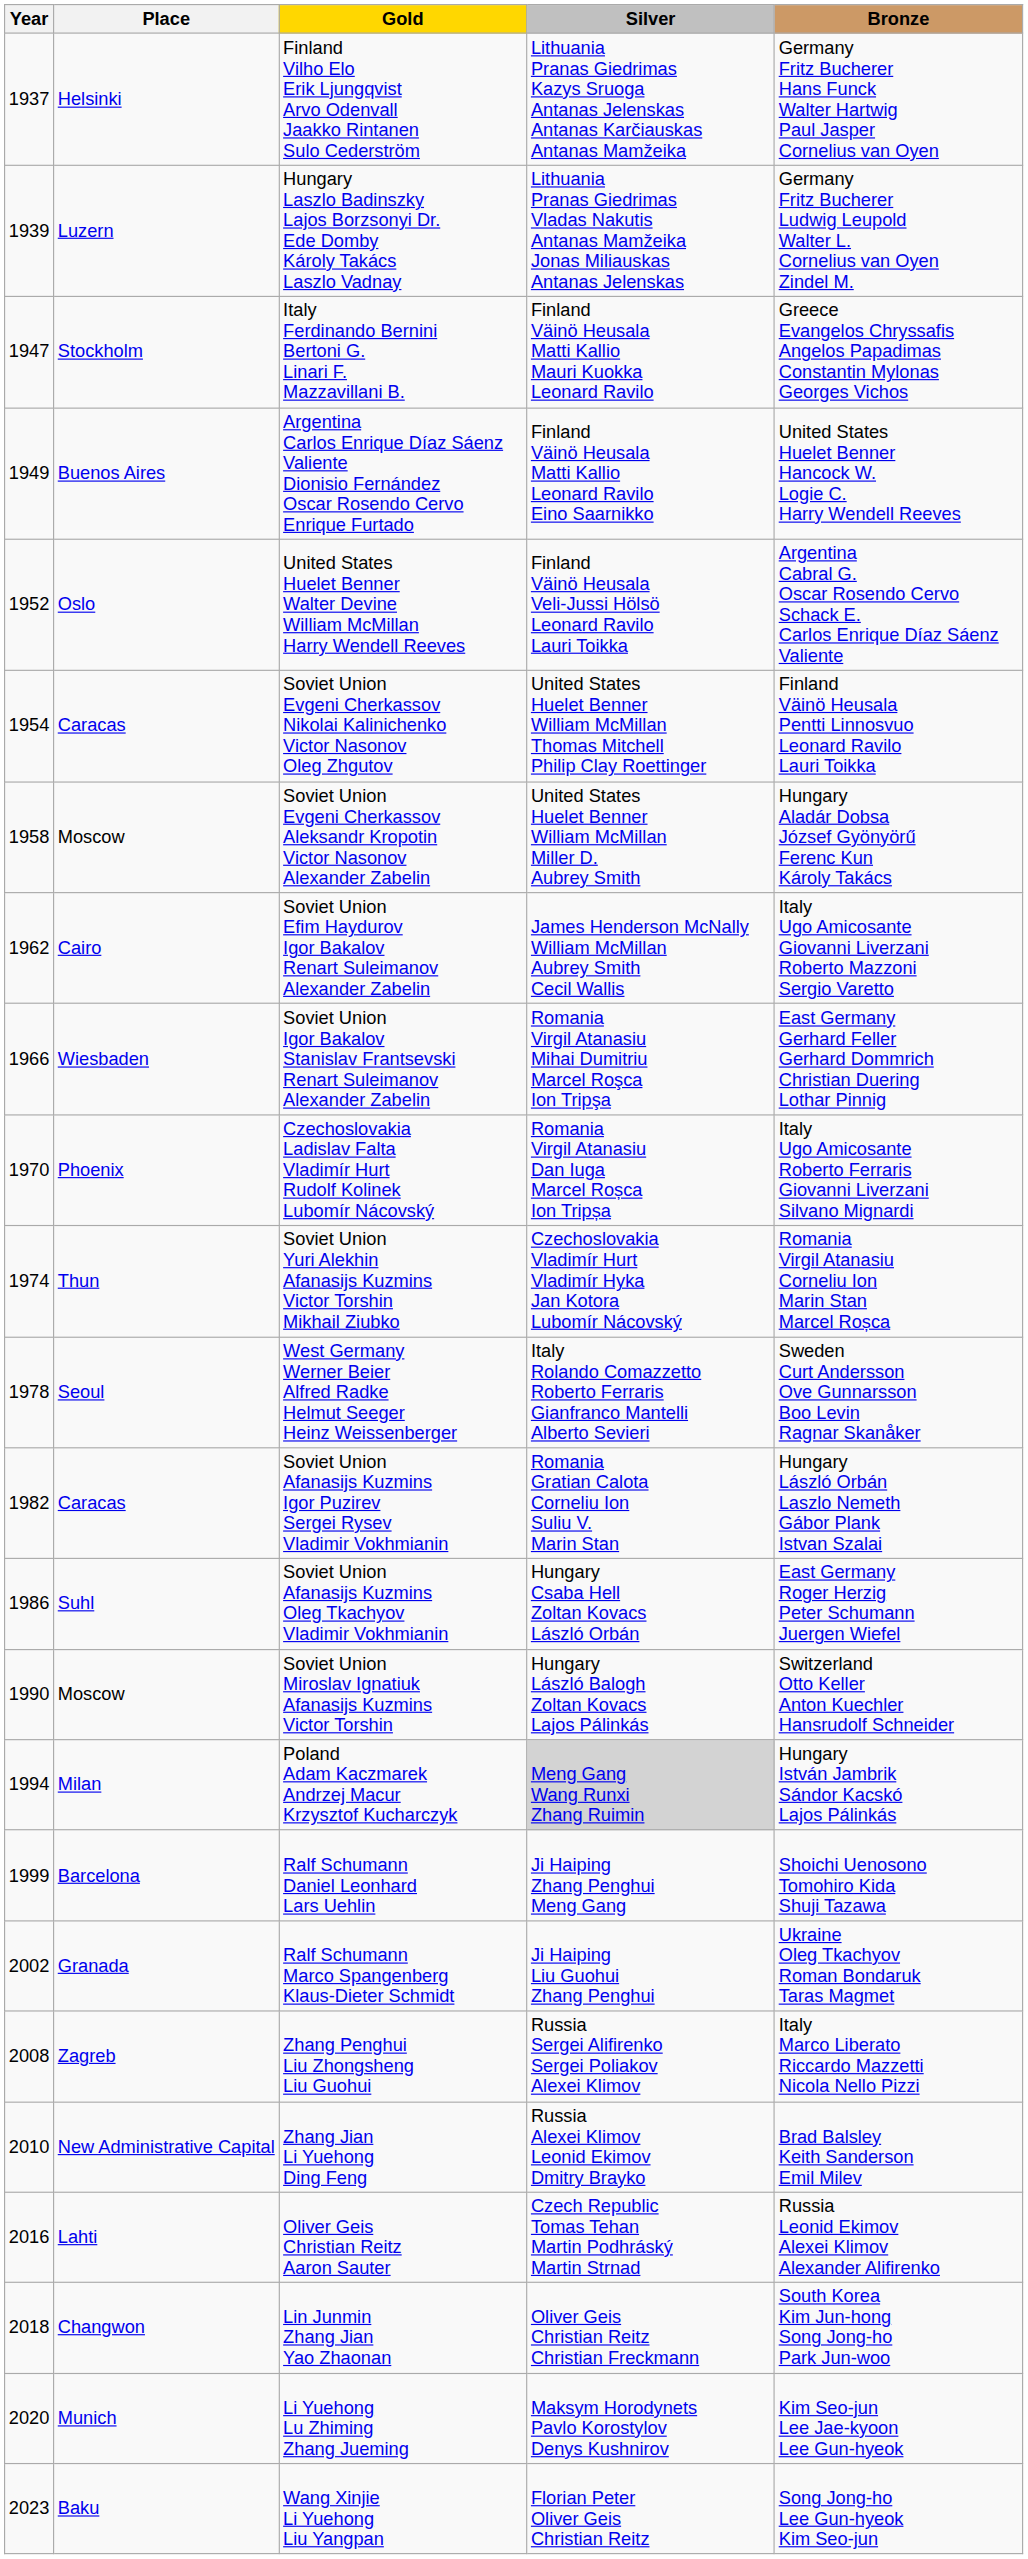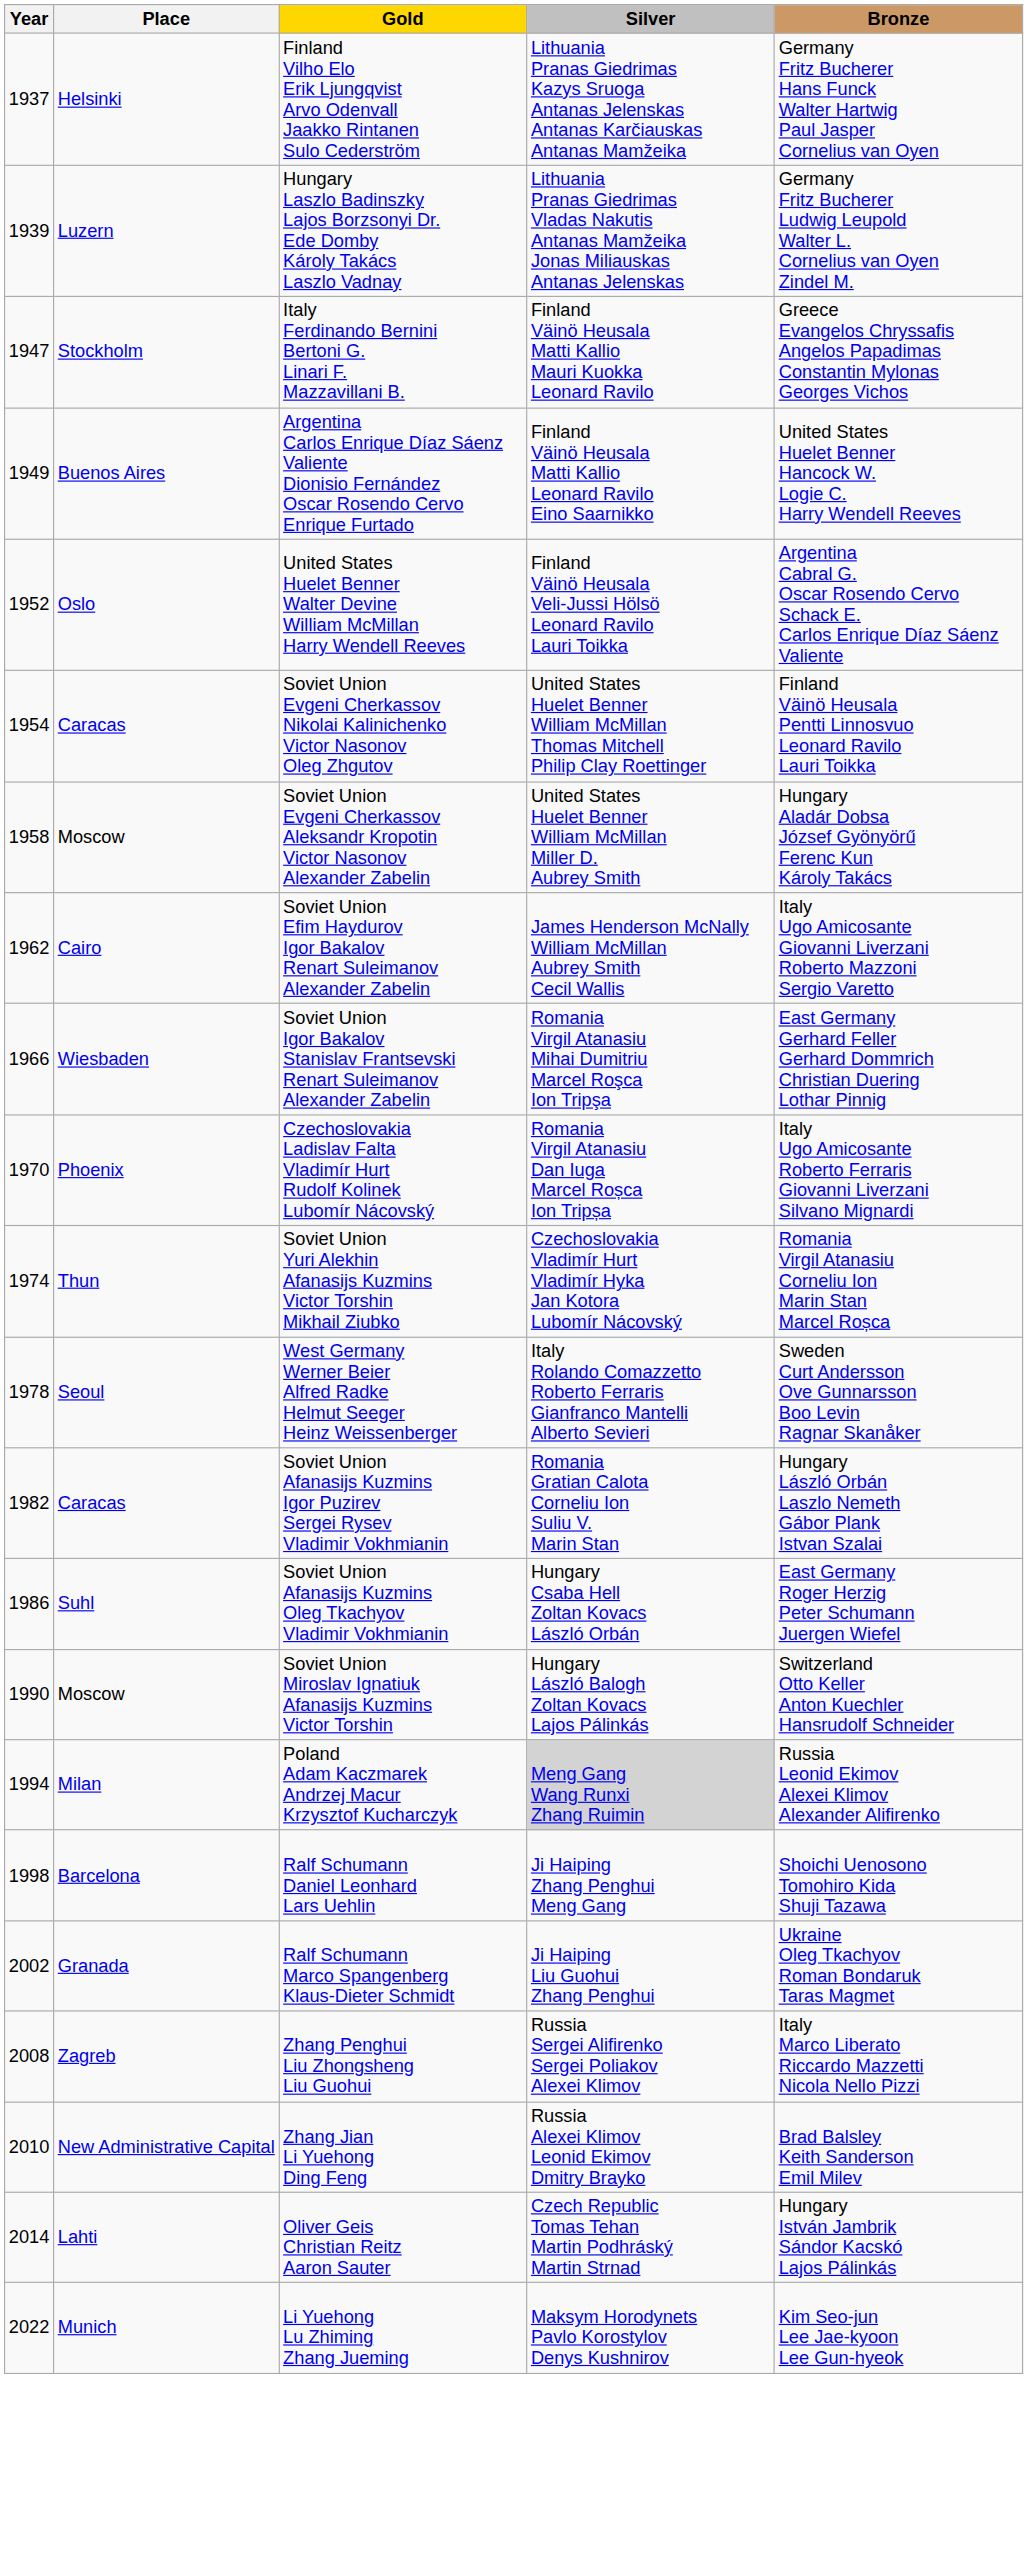 <table class="wikitable">
 <tr>
 <th>Year</th>
 <th>Place</th>
 <th style="background:gold"    width="210">Gold</th>
 <th style="background:silver"  width="210">Silver</th>
 <th style="background:#cc9966" width="210">Bronze</th>
 </tr>
 <tr>
 <td>1937</td>
 <td> <a href='#'>Helsinki</a></td>
 <td> Finland<br><a href='#'>Vilho Elo</a><br><a href='#'>Erik Ljungqvist</a><br><a href='#'>Arvo Odenvall</a><br><a href='#'>Jaakko Rintanen</a><br><a href='#'>Sulo Cederström</a></td>
 <td> <a href='#'>Lithuania</a><br><a href='#'>Pranas Giedrimas</a><br><a href='#'>Kazys Sruoga</a><br><a href='#'>Antanas Jelenskas</a><br><a href='#'>Antanas Karčiauskas</a><br><a href='#'>Antanas Mamžeika</a></td>
 <td> Germany<br><a href='#'>Fritz Bucherer</a><br><a href='#'>Hans Funck</a><br><a href='#'>Walter Hartwig</a><br><a href='#'>Paul Jasper</a><br><a href='#'>Cornelius van Oyen</a></td>
 </tr>
 <tr>
 <td>1939</td>
 <td> <a href='#'>Luzern</a></td>
 <td> Hungary<br><a href='#'>Laszlo Badinszky</a><br><a href='#'>Lajos Borzsonyi Dr.</a><br><a href='#'>Ede Domby</a><br><a href='#'>Károly Takács</a><br><a href='#'>Laszlo Vadnay</a></td>
 <td> <a href='#'>Lithuania</a><br><a href='#'>Pranas Giedrimas</a><br><a href='#'>Vladas Nakutis</a><br><a href='#'>Antanas Mamžeika</a><br><a href='#'>Jonas Miliauskas</a><br><a href='#'>Antanas Jelenskas</a></td>
 <td> Germany<br><a href='#'>Fritz Bucherer</a><br><a href='#'>Ludwig Leupold</a><br><a href='#'>Walter L.</a><br><a href='#'>Cornelius van Oyen</a><br><a href='#'>Zindel M.</a></td>
 </tr>
 <tr>
 <td>1947</td>
 <td> <a href='#'>Stockholm</a></td>
 <td> Italy<br><a href='#'>Ferdinando Bernini</a><br><a href='#'>Bertoni G.</a><br><a href='#'>Linari F.</a><br><a href='#'>Mazzavillani B.</a></td>
 <td> Finland<br><a href='#'>Väinö Heusala</a><br><a href='#'>Matti Kallio</a><br><a href='#'>Mauri Kuokka</a><br><a href='#'>Leonard Ravilo</a></td>
 <td> Greece<br><a href='#'>Evangelos Chryssafis</a><br><a href='#'>Angelos Papadimas</a><br><a href='#'>Constantin Mylonas</a><br><a href='#'>Georges Vichos</a></td>
 </tr>
 <tr>
 <td>1949</td>
 <td> <a href='#'>Buenos Aires</a></td>
 <td> <a href='#'>Argentina</a><br><a href='#'>Carlos Enrique Díaz Sáenz Valiente</a><br><a href='#'>Dionisio Fernández</a><br><a href='#'>Oscar Rosendo Cervo</a><br><a href='#'>Enrique Furtado</a></td>
 <td> Finland<br><a href='#'>Väinö Heusala</a><br><a href='#'>Matti Kallio</a><br><a href='#'>Leonard Ravilo</a><br><a href='#'>Eino Saarnikko</a></td>
 <td> United States<br><a href='#'>Huelet Benner</a><br><a href='#'>Hancock W.</a><br><a href='#'>Logie C.</a><br><a href='#'>Harry Wendell Reeves</a></td>
 </tr>
 <tr>
 <td>1952</td>
 <td> <a href='#'>Oslo</a></td>
 <td> United States<br><a href='#'>Huelet Benner</a><br><a href='#'>Walter Devine</a><br><a href='#'>William McMillan</a><br><a href='#'>Harry Wendell Reeves</a></td>
 <td> Finland<br><a href='#'>Väinö Heusala</a><br><a href='#'>Veli-Jussi Hölsö</a><br><a href='#'>Leonard Ravilo</a><br><a href='#'>Lauri Toikka</a></td>
 <td> <a href='#'>Argentina</a><br><a href='#'>Cabral G.</a><br><a href='#'>Oscar Rosendo Cervo</a><br><a href='#'>Schack E.</a><br><a href='#'>Carlos Enrique Díaz Sáenz Valiente</a></td>
 </tr>
 <tr>
 <td>1954</td>
 <td> <a href='#'>Caracas</a></td>
 <td> Soviet Union<br><a href='#'>Evgeni Cherkassov</a><br><a href='#'>Nikolai Kalinichenko</a><br><a href='#'>Victor Nasonov</a><br><a href='#'>Oleg Zhgutov</a></td>
 <td> United States<br><a href='#'>Huelet Benner</a><br><a href='#'>William McMillan</a><br><a href='#'>Thomas Mitchell</a><br><a href='#'>Philip Clay Roettinger</a></td>
 <td> Finland<br><a href='#'>Väinö Heusala</a><br><a href='#'>Pentti Linnosvuo</a><br><a href='#'>Leonard Ravilo</a><br><a href='#'>Lauri Toikka</a></td>
 </tr>
 <tr>
 <td>1958</td>
 <td> Moscow</td>
 <td> Soviet Union<br><a href='#'>Evgeni Cherkassov</a><br><a href='#'>Aleksandr Kropotin</a><br><a href='#'>Victor Nasonov</a><br><a href='#'>Alexander Zabelin</a></td>
 <td> United States<br><a href='#'>Huelet Benner</a><br><a href='#'>William McMillan</a><br><a href='#'>Miller D.</a><br><a href='#'>Aubrey Smith</a></td>
 <td> Hungary<br><a href='#'>Aladár Dobsa</a><br><a href='#'>József Gyönyörű</a><br><a href='#'>Ferenc Kun</a><br><a href='#'>Károly Takács</a></td>
 </tr>
 <tr>
 <td>1962</td>
 <td> <a href='#'>Cairo</a></td>
 <td> Soviet Union<br><a href='#'>Efim Haydurov</a><br><a href='#'>Igor Bakalov</a><br><a href='#'>Renart Suleimanov</a><br><a href='#'>Alexander Zabelin</a></td>
 <td><br><a href='#'>James Henderson McNally</a><br><a href='#'>William McMillan</a><br><a href='#'>Aubrey Smith</a><br><a href='#'>Cecil Wallis</a></td>
 <td> Italy<br><a href='#'>Ugo Amicosante</a><br><a href='#'>Giovanni Liverzani</a><br><a href='#'>Roberto Mazzoni</a><br><a href='#'>Sergio Varetto</a></td>
 </tr>
 <tr>
 <td>1966</td>
 <td> <a href='#'>Wiesbaden</a></td>
 <td> Soviet Union<br><a href='#'>Igor Bakalov</a><br><a href='#'>Stanislav Frantsevski</a><br><a href='#'>Renart Suleimanov</a><br><a href='#'>Alexander Zabelin</a></td>
 <td> <a href='#'>Romania</a><br><a href='#'>Virgil Atanasiu</a><br><a href='#'>Mihai Dumitriu</a><br><a href='#'>Marcel Roşca</a><br><a href='#'>Ion Tripşa</a></td>
 <td> <a href='#'>East Germany</a><br><a href='#'>Gerhard Feller</a><br><a href='#'>Gerhard Dommrich</a><br><a href='#'>Christian Duering</a><br><a href='#'>Lothar Pinnig</a></td>
 </tr>
 <tr>
 <td>1970</td>
 <td> <a href='#'>Phoenix</a></td>
 <td> <a href='#'>Czechoslovakia</a><br><a href='#'>Ladislav Falta</a><br><a href='#'>Vladimír Hurt</a><br><a href='#'>Rudolf Kolinek</a><br><a href='#'>Lubomír Nácovský</a></td>
 <td> <a href='#'>Romania</a><br><a href='#'>Virgil Atanasiu</a><br><a href='#'>Dan Iuga</a><br><a href='#'>Marcel Roșca</a><br><a href='#'>Ion Tripșa</a></td>
 <td> Italy<br><a href='#'>Ugo Amicosante</a><br><a href='#'>Roberto Ferraris</a><br><a href='#'>Giovanni Liverzani</a><br><a href='#'>Silvano Mignardi</a></td>
 </tr>
 <tr>
 <td>1974</td>
 <td> <a href='#'>Thun</a></td>
 <td> Soviet Union<br><a href='#'>Yuri Alekhin</a><br><a href='#'>Afanasijs Kuzmins</a><br><a href='#'>Victor Torshin</a><br><a href='#'>Mikhail Ziubko</a></td>
 <td> <a href='#'>Czechoslovakia</a><br><a href='#'>Vladimír Hurt</a><br><a href='#'>Vladimír Hyka</a><br><a href='#'>Jan Kotora</a><br><a href='#'>Lubomír Nácovský</a></td>
 <td> <a href='#'>Romania</a><br><a href='#'>Virgil Atanasiu</a><br><a href='#'>Corneliu Ion</a><br><a href='#'>Marin Stan</a><br><a href='#'>Marcel Roșca</a></td>
 </tr>
 <tr>
 <td>1978</td>
 <td> <a href='#'>Seoul</a></td>
 <td> <a href='#'>West Germany</a><br><a href='#'>Werner Beier</a><br><a href='#'>Alfred Radke</a><br><a href='#'>Helmut Seeger</a><br><a href='#'>Heinz Weissenberger</a></td>
 <td> Italy<br><a href='#'>Rolando Comazzetto</a><br><a href='#'>Roberto Ferraris</a><br><a href='#'>Gianfranco Mantelli</a><br><a href='#'>Alberto Sevieri</a></td>
 <td> Sweden<br><a href='#'>Curt Andersson</a><br><a href='#'>Ove Gunnarsson</a><br><a href='#'>Boo Levin</a><br><a href='#'>Ragnar Skanåker</a></td>
 </tr>
 <tr>
 <td>1982</td>
 <td> <a href='#'>Caracas</a></td>
 <td> Soviet Union<br><a href='#'>Afanasijs Kuzmins</a><br><a href='#'>Igor Puzirev</a><br><a href='#'>Sergei Rysev</a><br><a href='#'>Vladimir Vokhmianin</a></td>
 <td> <a href='#'>Romania</a><br><a href='#'>Gratian Calota</a><br><a href='#'>Corneliu Ion</a><br><a href='#'>Suliu V.</a><br><a href='#'>Marin Stan</a></td>
 <td> Hungary<br><a href='#'>László Orbán</a><br><a href='#'>Laszlo Nemeth</a><br><a href='#'>Gábor Plank</a><br><a href='#'>Istvan Szalai</a></td>
 </tr>
 <tr>
 <td>1986</td>
 <td> <a href='#'>Suhl</a></td>
 <td> Soviet Union<br><a href='#'>Afanasijs Kuzmins</a><br><a href='#'>Oleg Tkachyov</a><br><a href='#'>Vladimir Vokhmianin</a></td>
 <td> Hungary<br><a href='#'>Csaba Hell</a><br><a href='#'>Zoltan Kovacs</a><br><a href='#'>László Orbán</a></td>
 <td> <a href='#'>East Germany</a><br><a href='#'>Roger Herzig</a><br><a href='#'>Peter Schumann</a><br><a href='#'>Juergen Wiefel</a></td>
 </tr>
 <tr>
 <td>1990</td>
 <td> Moscow</td>
 <td> Soviet Union<br><a href='#'>Miroslav Ignatiuk</a><br><a href='#'>Afanasijs Kuzmins</a><br><a href='#'>Victor Torshin</a></td>
 <td> Hungary<br><a href='#'>László Balogh</a><br><a href='#'>Zoltan Kovacs</a><br><a href='#'>Lajos Pálinkás</a></td>
 <td> Switzerland<br><a href='#'>Otto Keller</a><br><a href='#'>Anton Kuechler</a><br><a href='#'>Hansrudolf Schneider</a></td>
 </tr>
 <tr>
 <td>1994</td>
 <td> <a href='#'>Milan</a></td>
 <td> Poland<br><a href='#'>Adam Kaczmarek</a><br><a href='#'>Andrzej Macur</a><br><a href='#'>Krzysztof Kucharczyk</a></td>
 <td style="background: lightgrey;"><br><a href='#'>Meng Gang</a><br><a href='#'>Wang Runxi</a><br><a href='#'>Zhang Ruimin</a></td>
-<td> Hungary<br><a href='#'>István Jambrik</a><br><a href='#'>Sándor Kacskó</a><br><a href='#'>Lajos Pálinkás</a></td>
+<td> Russia<br><a href='#'>Leonid Ekimov</a><br><a href='#'>Alexei Klimov</a><br><a href='#'>Alexander Alifirenko</a></td>
 </tr>
 <tr>
-<td>1999</td>
+<td>1998</td>
 <td> <a href='#'>Barcelona</a></td>
 <td><br><a href='#'>Ralf Schumann</a><br><a href='#'>Daniel Leonhard</a><br><a href='#'>Lars Uehlin</a></td>
 <td><br><a href='#'>Ji Haiping</a><br><a href='#'>Zhang Penghui</a><br><a href='#'>Meng Gang</a></td>
 <td><br><a href='#'>Shoichi Uenosono</a><br><a href='#'>Tomohiro Kida</a><br><a href='#'>Shuji Tazawa</a></td>
 </tr>
 <tr>
 <td>2002</td>
 <td> <a href='#'>Granada</a></td>
 <td><br><a href='#'>Ralf Schumann</a><br><a href='#'>Marco Spangenberg</a><br><a href='#'>Klaus-Dieter Schmidt</a></td>
 <td><br><a href='#'>Ji Haiping</a><br><a href='#'>Liu Guohui</a><br><a href='#'>Zhang Penghui</a></td>
 <td> <a href='#'>Ukraine</a><br><a href='#'>Oleg Tkachyov</a><br><a href='#'>Roman Bondaruk</a><br><a href='#'>Taras Magmet</a></td>
 </tr>
 <tr>
 <td>2008</td>
 <td> <a href='#'>Zagreb</a></td>
 <td><br><a href='#'>Zhang Penghui</a><br><a href='#'>Liu Zhongsheng</a><br><a href='#'>Liu Guohui</a></td>
 <td> Russia<br><a href='#'>Sergei Alifirenko</a><br><a href='#'>Sergei Poliakov</a><br><a href='#'>Alexei Klimov</a></td>
 <td> Italy<br><a href='#'>Marco Liberato</a><br><a href='#'>Riccardo Mazzetti</a><br><a href='#'>Nicola Nello Pizzi</a></td>
 </tr>
 <tr>
 <td>2010</td>
 <td> <a href='#'>New Administrative Capital</a></td>
 <td><br><a href='#'>Zhang Jian</a><br><a href='#'>Li Yuehong</a><br><a href='#'>Ding Feng</a></td>
 <td> Russia<br><a href='#'>Alexei Klimov</a><br><a href='#'>Leonid Ekimov</a><br><a href='#'>Dmitry Brayko</a></td>
 <td><br><a href='#'>Brad Balsley</a><br><a href='#'>Keith Sanderson</a><br><a href='#'>Emil Milev</a></td>
 </tr>
 <tr>
-<td>2016</td>
+<td>2014</td>
 <td> <a href='#'>Lahti</a></td>
 <td><br><a href='#'>Oliver Geis</a><br><a href='#'>Christian Reitz</a><br><a href='#'>Aaron Sauter</a></td>
 <td> <a href='#'>Czech Republic</a><br><a href='#'>Tomas Tehan</a><br><a href='#'>Martin Podhráský</a><br><a href='#'>Martin Strnad</a></td>
-<td> Russia<br><a href='#'>Leonid Ekimov</a><br><a href='#'>Alexei Klimov</a><br><a href='#'>Alexander Alifirenko</a></td>
+<td> Hungary<br><a href='#'>István Jambrik</a><br><a href='#'>Sándor Kacskó</a><br><a href='#'>Lajos Pálinkás</a></td>
 </tr>
 <tr>
-<td>2018</td>
-<td> <a href='#'>Changwon</a></td>
-<td><br><a href='#'>Lin Junmin</a><br><a href='#'>Zhang Jian</a><br><a href='#'>Yao Zhaonan</a></td>
-<td><br><a href='#'>Oliver Geis</a><br><a href='#'>Christian Reitz</a><br><a href='#'>Christian Freckmann</a></td>
-<td> <a href='#'>South Korea</a><br><a href='#'>Kim Jun-hong</a><br><a href='#'>Song Jong-ho</a><br><a href='#'>Park Jun-woo</a></td>
-</tr>
-<tr>
-<td>2020</td>
+<td>2022</td>
 <td> <a href='#'>Munich</a></td>
 <td><br><a href='#'>Li Yuehong</a><br><a href='#'>Lu Zhiming</a><br><a href='#'>Zhang Jueming</a></td>
 <td><br><a href='#'>Maksym Horodynets</a><br><a href='#'>Pavlo Korostylov</a><br><a href='#'>Denys Kushnirov</a></td>
 <td><br><a href='#'>Kim Seo-jun</a><br><a href='#'>Lee Jae-kyoon</a><br><a href='#'>Lee Gun-hyeok</a></td>
 </tr>
-<tr>
-<td>2023</td>
-<td> <a href='#'>Baku</a></td>
-<td> <br><a href='#'>Wang Xinjie</a><br><a href='#'>Li Yuehong</a><br><a href='#'>Liu Yangpan</a></td>
-<td> <br><a href='#'>Florian Peter</a><br><a href='#'>Oliver Geis</a><br><a href='#'>Christian Reitz</a></td>
-<td> <br><a href='#'>Song Jong-ho</a><br><a href='#'>Lee Gun-hyeok</a><br><a href='#'>Kim Seo-jun</a></td>
-</tr>
 </table>
